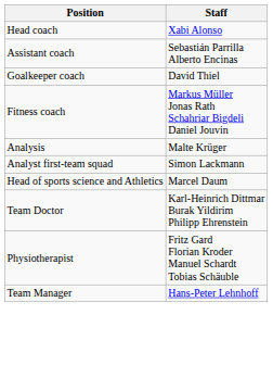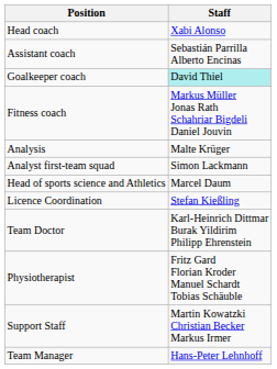 <table class="wikitable">
 <tr>
 <th>Position</th>
 <th>Staff</th>
 </tr>
 <tr>
 <td>Head coach</td>
 <td> <a href='#'>Xabi Alonso</a></td>
 </tr>
 <tr>
 <td>Assistant coach</td>
 <td> Sebastián Parrilla <br>  Alberto Encinas</td>
 </tr>
 <tr>
 <td>Goalkeeper coach</td>
-<td> David Thiel</td>
+<td style="background: paleturquoise;"> David Thiel</td>
 </tr>
 <tr>
 <td>Fitness coach</td>
 <td> <a href='#'>Markus Müller</a> <br>  Jonas Rath <br>  <a href='#'>Schahriar Bigdeli</a> <br>  Daniel Jouvin</td>
 </tr>
 <tr>
 <td>Analysis</td>
 <td> Malte Krüger</td>
 </tr>
 <tr>
 <td>Analyst first-team squad</td>
 <td> Simon Lackmann</td>
 </tr>
 <tr>
 <td>Head of sports science and Athletics</td>
 <td> Marcel Daum</td>
 </tr>
 <tr>
+<td>Licence Coordination</td>
+<td> <a href='#'>Stefan Kießling</a></td>
+</tr>
+<tr>
 <td>Team Doctor</td>
 <td> Karl-Heinrich Dittmar <br>  Burak Yildirim <br>   Philipp Ehrenstein</td>
 </tr>
 <tr>
 <td>Physiotherapist</td>
 <td> Fritz Gard <br>   Florian Kroder <br>  Manuel Schardt  <br>  Tobias Schäuble</td>
 </tr>
 <tr>
+<td>Support Staff</td>
+<td> Martin Kowatzki <br>   <a href='#'>Christian Becker</a> <br>   Markus Irmer</td>
+</tr>
+<tr>
 <td>Team Manager</td>
 <td> <a href='#'>Hans-Peter Lehnhoff</a></td>
 </tr>
 </table>
